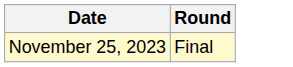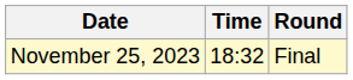 <table class="wikitable">
 <tr>
 <th>Date</th>
+<th>Time</th>
 <th>Round</th>
 </tr>
 <tr style=background:lemonchiffon>
 <td>November 25, 2023</td>
+<td>18:32</td>
 <td>Final</td>
 </tr>
 </table>
